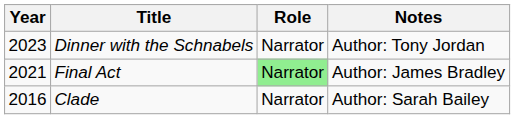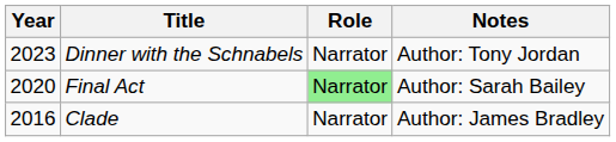 <table class="wikitable sortable">
 <tr>
 <th>Year</th>
 <th>Title</th>
 <th>Role</th>
 <th>Notes</th>
 </tr>
 <tr>
 <td>2023</td>
 <td><em>Dinner with the Schnabels</em></td>
 <td>Narrator</td>
 <td>Author: Tony Jordan</td>
 </tr>
 <tr>
-<td>2021</td>
+<td>2020</td>
 <td><em>Final Act</em></td>
 <td style="background: lightgreen;">Narrator</td>
-<td>Author: James Bradley</td>
+<td>Author: Sarah Bailey</td>
 </tr>
 <tr>
 <td>2016</td>
 <td><em>Clade</em></td>
 <td>Narrator</td>
-<td>Author: Sarah Bailey</td>
+<td>Author: James Bradley</td>
 </tr>
 </table>
